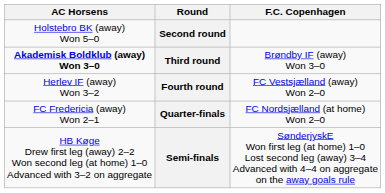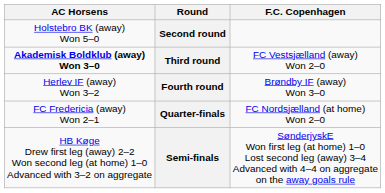 <table class="wikitable" style="text-align:center;">
 <tr>
 <th style="width:40%;">AC Horsens</th>
 <th style="width:20%;">Round</th>
 <th style="width:40%;">F.C. Copenhagen</th>
 </tr>
 <tr>
 <td><a href='#'>Holstebro BK</a> (away)<br>Won 5–0</td>
 <th>Second round</th>
 <td></td>
 </tr>
 <tr>
 <td><strong><a href='#'>Akademisk Boldklub</a> (away)<br>Won 3–0</strong></td>
 <th>Third round</th>
-<td><a href='#'>Brøndby IF</a> (away)<br>Won 3–0</td>
+<td><a href='#'>FC Vestsjælland</a> (away)<br>Won 2–0</td>
 </tr>
 <tr>
 <td><a href='#'>Herlev IF</a> (away)<br>Won 3–2</td>
 <th>Fourth round</th>
-<td><a href='#'>FC Vestsjælland</a> (away)<br>Won 2–0</td>
+<td><a href='#'>Brøndby IF</a> (away)<br>Won 3–0</td>
 </tr>
 <tr>
 <td><a href='#'>FC Fredericia</a> (away)<br>Won 2–1</td>
 <th>Quarter-finals</th>
 <td><a href='#'>FC Nordsjælland</a> (at home)<br>Won 2–0</td>
 </tr>
 <tr>
 <td><a href='#'>HB Køge</a><br>Drew first leg (away) 2–2<br>Won second leg (at home) 1–0<br>Advanced with 3–2 on aggregate</td>
 <th>Semi-finals</th>
 <td><a href='#'>SønderjyskE</a><br>Won first leg (at home) 1–0<br>Lost second leg (away) 3–4<br>Advanced with 4–4 on aggregate on the <a href='#'>away goals rule</a></td>
 </tr>
 </table>
